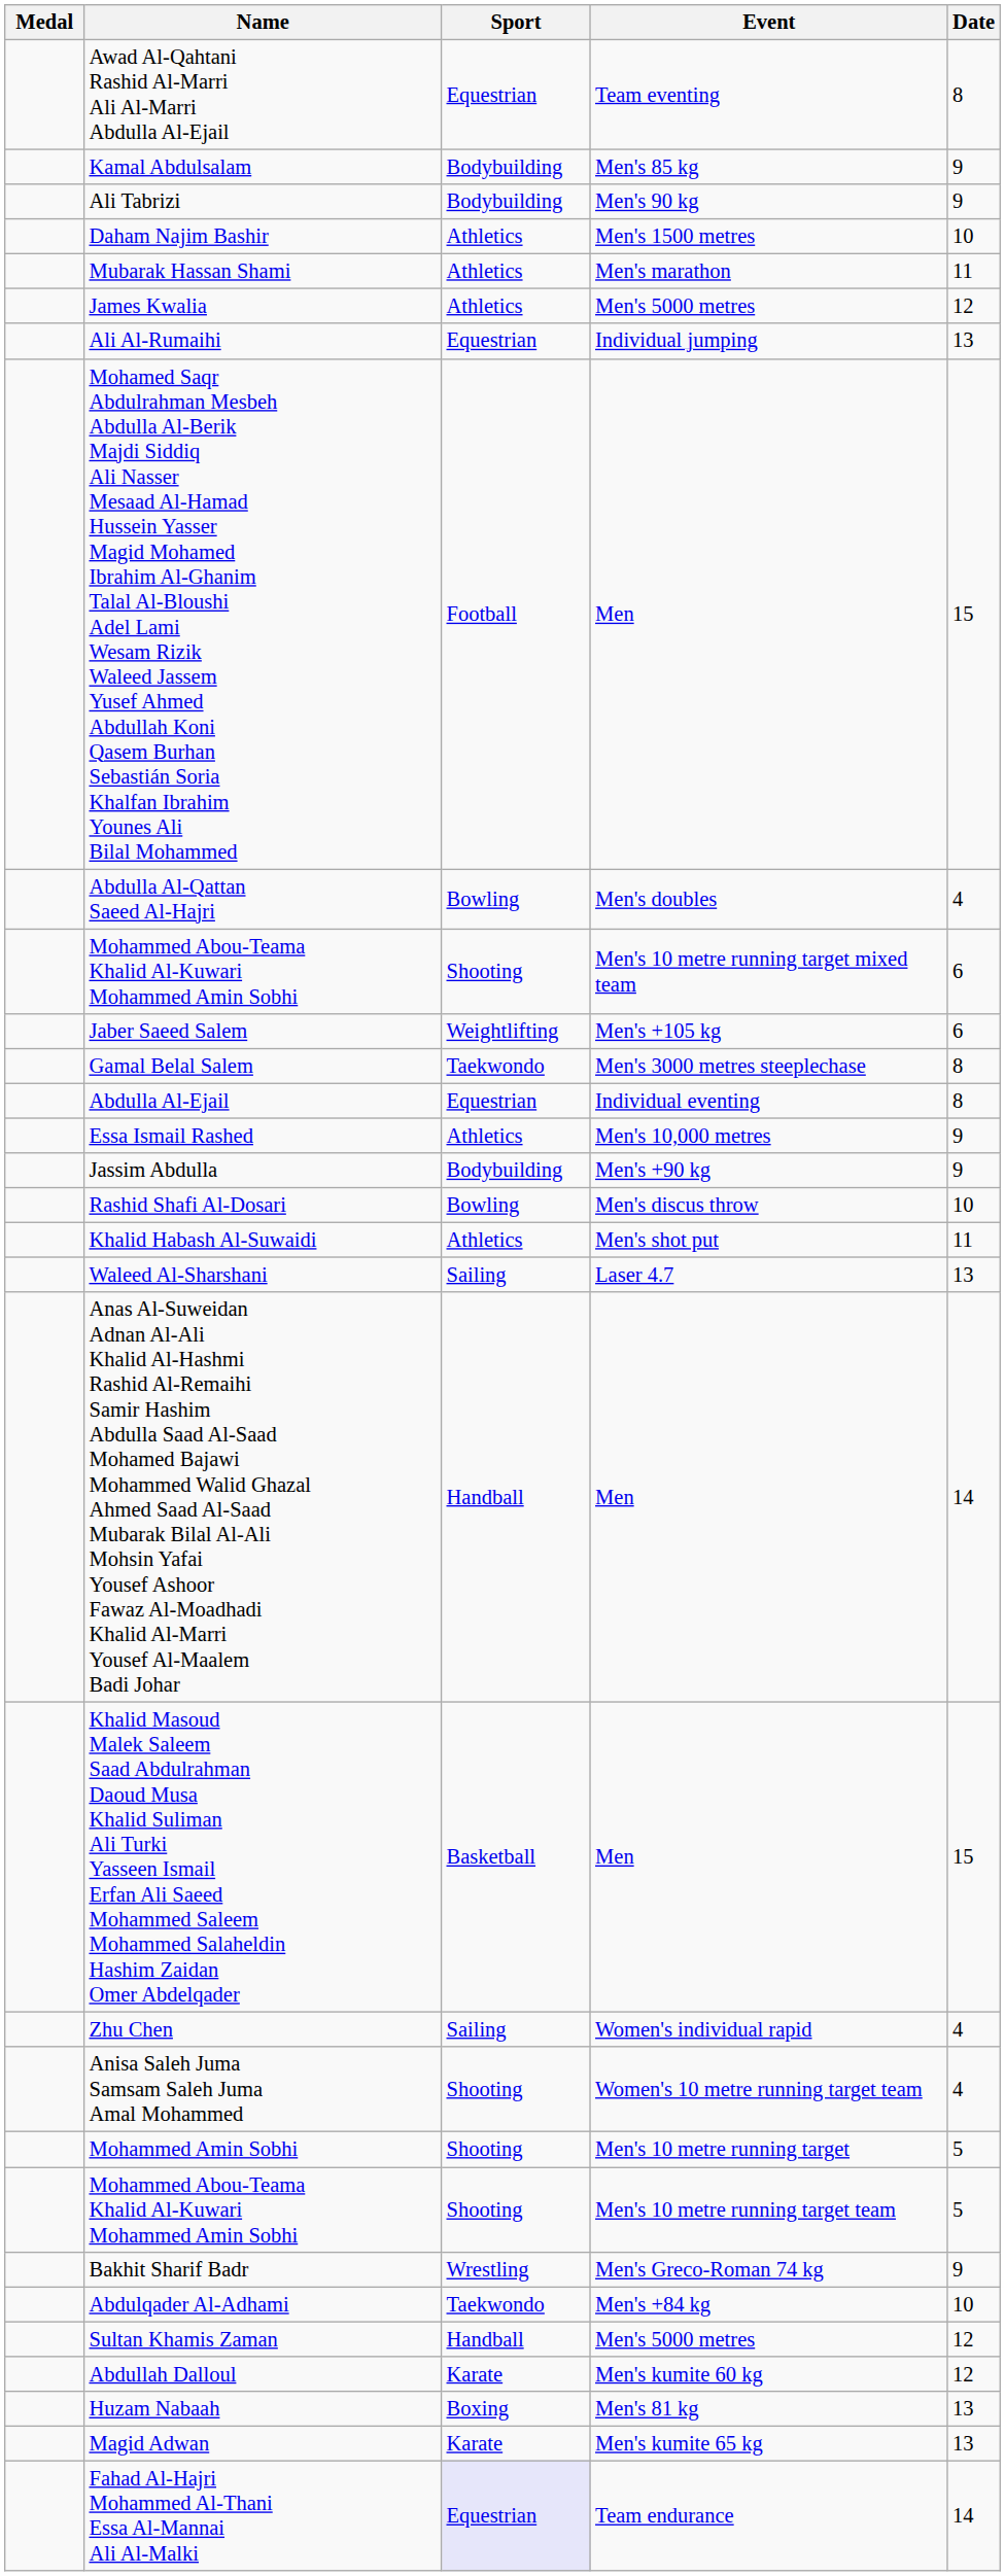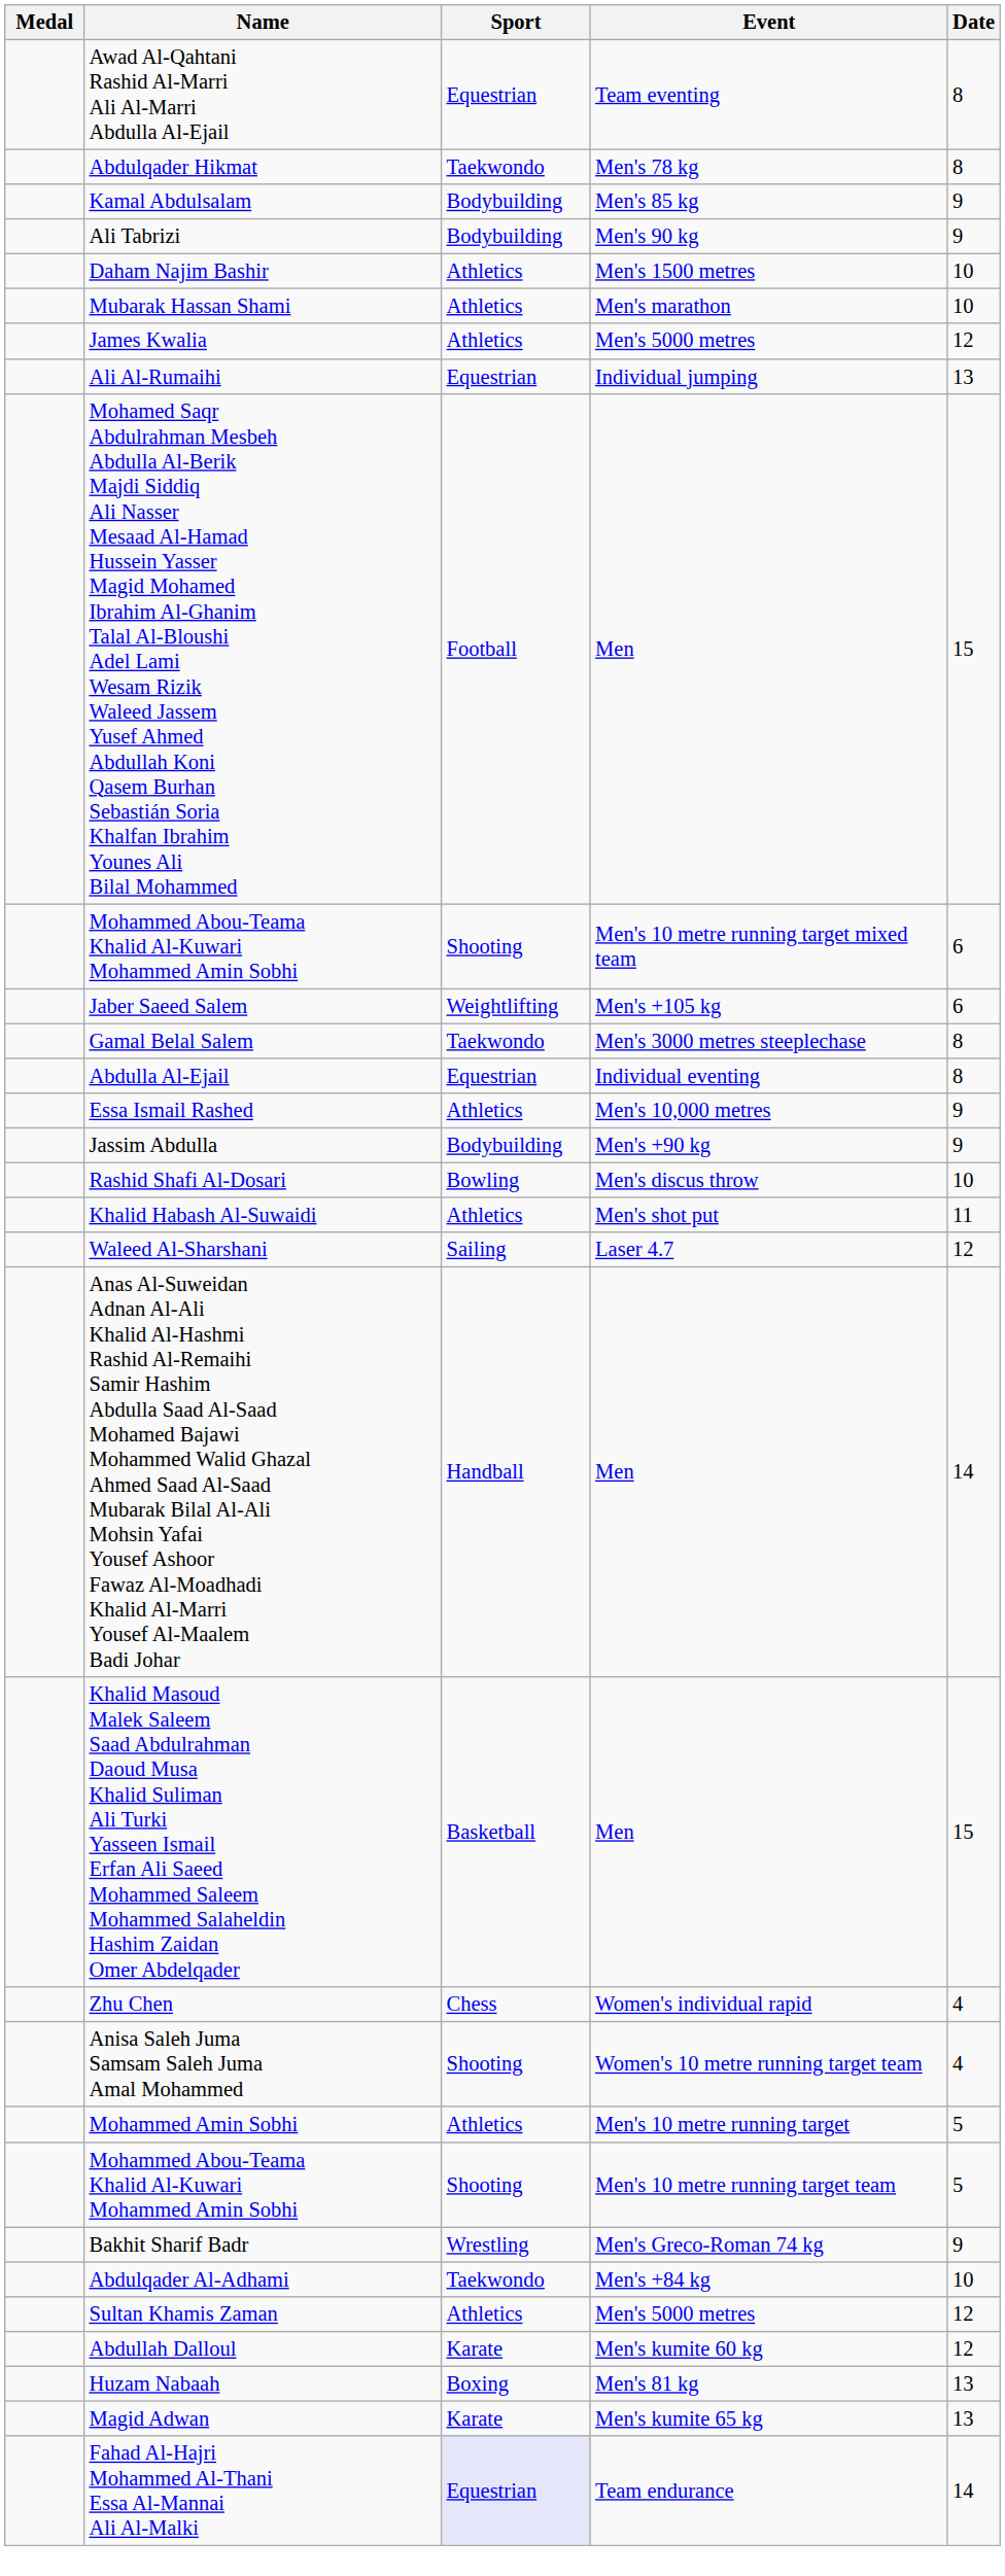 <table class="wikitable sortable" style="font-size:95%">
 <tr>
 <th width="50">Medal</th>
 <th width="250">Name</th>
 <th width="100">Sport</th>
 <th width="250">Event</th>
 <th>Date</th>
 </tr>
 <tr>
 <td></td>
 <td>Awad Al-Qahtani<br>Rashid Al-Marri<br>Ali Al-Marri<br>Abdulla Al-Ejail</td>
 <td><a href='#'>Equestrian</a></td>
 <td><a href='#'>Team eventing</a></td>
+<td>8</td>
+</tr>
+<tr>
+<td></td>
+<td><a href='#'>Abdulqader Hikmat</a></td>
+<td><a href='#'>Taekwondo</a></td>
+<td><a href='#'>Men's 78 kg</a></td>
 <td>8</td>
 </tr>
 <tr>
 <td></td>
 <td><a href='#'>Kamal Abdulsalam</a></td>
 <td><a href='#'>Bodybuilding</a></td>
 <td><a href='#'>Men's 85 kg</a></td>
 <td>9</td>
 </tr>
 <tr>
 <td></td>
 <td>Ali Tabrizi</td>
 <td><a href='#'>Bodybuilding</a></td>
 <td><a href='#'>Men's 90 kg</a></td>
 <td>9</td>
 </tr>
 <tr>
 <td></td>
 <td><a href='#'>Daham Najim Bashir</a></td>
 <td><a href='#'>Athletics</a></td>
 <td><a href='#'>Men's 1500 metres</a></td>
 <td>10</td>
 </tr>
 <tr>
 <td></td>
 <td><a href='#'>Mubarak Hassan Shami</a></td>
 <td><a href='#'>Athletics</a></td>
 <td><a href='#'>Men's marathon</a></td>
-<td>11</td>
+<td>10</td>
 </tr>
 <tr>
 <td></td>
 <td><a href='#'>James Kwalia</a></td>
 <td><a href='#'>Athletics</a></td>
 <td><a href='#'>Men's 5000 metres</a></td>
 <td>12</td>
 </tr>
 <tr>
 <td></td>
 <td><a href='#'>Ali Al-Rumaihi</a></td>
 <td><a href='#'>Equestrian</a></td>
 <td><a href='#'>Individual jumping</a></td>
 <td>13</td>
 </tr>
 <tr>
 <td></td>
 <td><a href='#'>Mohamed Saqr</a><br><a href='#'>Abdulrahman Mesbeh</a><br><a href='#'>Abdulla Al-Berik</a><br><a href='#'>Majdi Siddiq</a><br><a href='#'>Ali Nasser</a><br><a href='#'>Mesaad Al-Hamad</a><br><a href='#'>Hussein Yasser</a><br><a href='#'>Magid Mohamed</a><br><a href='#'>Ibrahim Al-Ghanim</a><br><a href='#'>Talal Al-Bloushi</a><br><a href='#'>Adel Lami</a><br><a href='#'>Wesam Rizik</a><br><a href='#'>Waleed Jassem</a><br><a href='#'>Yusef Ahmed</a><br><a href='#'>Abdullah Koni</a><br><a href='#'>Qasem Burhan</a><br><a href='#'>Sebastián Soria</a><br><a href='#'>Khalfan Ibrahim</a><br><a href='#'>Younes Ali</a><br><a href='#'>Bilal Mohammed</a></td>
 <td><a href='#'>Football</a></td>
 <td><a href='#'>Men</a></td>
 <td>15</td>
-</tr>
-<tr>
-<td></td>
-<td><a href='#'>Abdulla Al-Qattan</a><br><a href='#'>Saeed Al-Hajri</a></td>
-<td><a href='#'>Bowling</a></td>
-<td><a href='#'>Men's doubles</a></td>
-<td>4</td>
 </tr>
 <tr>
 <td></td>
 <td><a href='#'>Mohammed Abou-Teama</a><br><a href='#'>Khalid Al-Kuwari</a><br><a href='#'>Mohammed Amin Sobhi</a></td>
 <td><a href='#'>Shooting</a></td>
 <td><a href='#'>Men's 10 metre running target mixed team</a></td>
 <td>6</td>
 </tr>
 <tr>
 <td></td>
 <td><a href='#'>Jaber Saeed Salem</a></td>
 <td><a href='#'>Weightlifting</a></td>
 <td><a href='#'>Men's +105 kg</a></td>
 <td>6</td>
 </tr>
 <tr>
 <td></td>
 <td><a href='#'>Gamal Belal Salem</a></td>
 <td><a href='#'>Taekwondo</a></td>
 <td><a href='#'>Men's 3000 metres steeplechase</a></td>
 <td>8</td>
 </tr>
 <tr>
 <td></td>
 <td><a href='#'>Abdulla Al-Ejail</a></td>
 <td><a href='#'>Equestrian</a></td>
 <td><a href='#'>Individual eventing</a></td>
 <td>8</td>
 </tr>
 <tr>
 <td></td>
 <td><a href='#'>Essa Ismail Rashed</a></td>
 <td><a href='#'>Athletics</a></td>
 <td><a href='#'>Men's 10,000 metres</a></td>
 <td>9</td>
 </tr>
 <tr>
 <td></td>
 <td>Jassim Abdulla</td>
 <td><a href='#'>Bodybuilding</a></td>
 <td><a href='#'>Men's +90 kg</a></td>
 <td>9</td>
 </tr>
 <tr>
 <td></td>
 <td><a href='#'>Rashid Shafi Al-Dosari</a></td>
 <td><a href='#'>Bowling</a></td>
 <td><a href='#'>Men's discus throw</a></td>
 <td>10</td>
 </tr>
 <tr>
 <td></td>
 <td><a href='#'>Khalid Habash Al-Suwaidi</a></td>
 <td><a href='#'>Athletics</a></td>
 <td><a href='#'>Men's shot put</a></td>
 <td>11</td>
 </tr>
 <tr>
 <td></td>
 <td><a href='#'>Waleed Al-Sharshani</a></td>
 <td><a href='#'>Sailing</a></td>
 <td><a href='#'>Laser 4.7</a></td>
-<td>13</td>
+<td>12</td>
 </tr>
 <tr>
 <td></td>
 <td>Anas Al-Suweidan<br>Adnan Al-Ali<br>Khalid Al-Hashmi<br>Rashid Al-Remaihi<br>Samir Hashim<br>Abdulla Saad Al-Saad<br>Mohamed Bajawi<br>Mohammed Walid Ghazal<br>Ahmed Saad Al-Saad<br>Mubarak Bilal Al-Ali<br>Mohsin Yafai<br>Yousef Ashoor<br>Fawaz Al-Moadhadi<br>Khalid Al-Marri<br>Yousef Al-Maalem<br>Badi Johar</td>
 <td><a href='#'>Handball</a></td>
 <td><a href='#'>Men</a></td>
 <td>14</td>
 </tr>
 <tr>
 <td></td>
 <td><a href='#'>Khalid Masoud</a><br><a href='#'>Malek Saleem</a><br><a href='#'>Saad Abdulrahman</a><br><a href='#'>Daoud Musa</a><br><a href='#'>Khalid Suliman</a><br><a href='#'>Ali Turki</a><br><a href='#'>Yasseen Ismail</a><br><a href='#'>Erfan Ali Saeed</a><br><a href='#'>Mohammed Saleem</a><br><a href='#'>Mohammed Salaheldin</a><br><a href='#'>Hashim Zaidan</a><br><a href='#'>Omer Abdelqader</a></td>
 <td><a href='#'>Basketball</a></td>
 <td><a href='#'>Men</a></td>
 <td>15</td>
 </tr>
 <tr>
 <td></td>
 <td><a href='#'>Zhu Chen</a></td>
-<td><a href='#'>Sailing</a></td>
+<td><a href='#'>Chess</a></td>
 <td><a href='#'>Women's individual rapid</a></td>
 <td>4</td>
 </tr>
 <tr>
 <td></td>
 <td>Anisa Saleh Juma<br>Samsam Saleh Juma<br>Amal Mohammed</td>
 <td><a href='#'>Shooting</a></td>
 <td><a href='#'>Women's 10 metre running target team</a></td>
 <td>4</td>
 </tr>
 <tr>
 <td></td>
 <td><a href='#'>Mohammed Amin Sobhi</a></td>
-<td><a href='#'>Shooting</a></td>
+<td><a href='#'>Athletics</a></td>
 <td><a href='#'>Men's 10 metre running target</a></td>
 <td>5</td>
 </tr>
 <tr>
 <td></td>
 <td><a href='#'>Mohammed Abou-Teama</a><br><a href='#'>Khalid Al-Kuwari</a><br><a href='#'>Mohammed Amin Sobhi</a></td>
 <td><a href='#'>Shooting</a></td>
 <td><a href='#'>Men's 10 metre running target team</a></td>
 <td>5</td>
 </tr>
 <tr>
 <td></td>
 <td>Bakhit Sharif Badr</td>
 <td><a href='#'>Wrestling</a></td>
 <td><a href='#'>Men's Greco-Roman 74 kg</a></td>
 <td>9</td>
 </tr>
 <tr>
 <td></td>
 <td><a href='#'>Abdulqader Al-Adhami</a></td>
 <td><a href='#'>Taekwondo</a></td>
 <td><a href='#'>Men's +84 kg</a></td>
 <td>10</td>
 </tr>
 <tr>
 <td></td>
 <td><a href='#'>Sultan Khamis Zaman</a></td>
-<td><a href='#'>Handball</a></td>
+<td><a href='#'>Athletics</a></td>
 <td><a href='#'>Men's 5000 metres</a></td>
 <td>12</td>
 </tr>
 <tr>
 <td></td>
 <td><a href='#'>Abdullah Dalloul</a></td>
 <td><a href='#'>Karate</a></td>
 <td><a href='#'>Men's kumite 60 kg</a></td>
 <td>12</td>
 </tr>
 <tr>
 <td></td>
 <td><a href='#'>Huzam Nabaah</a></td>
 <td><a href='#'>Boxing</a></td>
 <td><a href='#'>Men's 81 kg</a></td>
 <td>13</td>
 </tr>
 <tr>
 <td></td>
 <td><a href='#'>Magid Adwan</a></td>
 <td><a href='#'>Karate</a></td>
 <td><a href='#'>Men's kumite 65 kg</a></td>
 <td>13</td>
 </tr>
 <tr>
 <td></td>
 <td><a href='#'>Fahad Al-Hajri</a><br><a href='#'>Mohammed Al-Thani</a><br><a href='#'>Essa Al-Mannai</a><br><a href='#'>Ali Al-Malki</a></td>
 <td style="background: lavender;"><a href='#'>Equestrian</a></td>
 <td><a href='#'>Team endurance</a></td>
 <td>14</td>
 </tr>
 </table>
